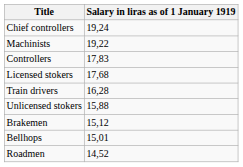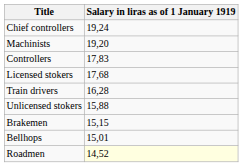 <table class="wikitable">
 <tr>
 <th>Title</th>
 <th>Salary in liras as of 1 January 1919</th>
 </tr>
 <tr>
 <td>Chief controllers</td>
 <td>19,24</td>
 </tr>
 <tr>
 <td>Machinists</td>
-<td>19,22</td>
+<td>19,20</td>
 </tr>
 <tr>
 <td>Controllers</td>
 <td>17,83</td>
 </tr>
 <tr>
 <td>Licensed stokers</td>
 <td>17,68</td>
 </tr>
 <tr>
 <td>Train drivers</td>
 <td>16,28</td>
 </tr>
 <tr>
 <td>Unlicensed stokers</td>
 <td>15,88</td>
 </tr>
 <tr>
 <td>Brakemen</td>
-<td>15,12</td>
+<td>15,15</td>
 </tr>
 <tr>
 <td>Bellhops</td>
 <td>15,01</td>
 </tr>
 <tr>
 <td>Roadmen</td>
-<td>14,52</td>
+<td style="background: lightyellow;">14,52</td>
 </tr>
 </table>
